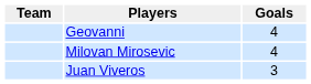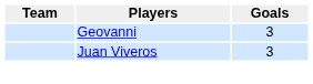 <table width=40%>
 <tr bgcolor=#EFEFEF>
 <th>Team</th>
 <th>Players</th>
 <th>Goals</th>
 </tr>
 <tr bgcolor=#D0E7FF>
 <td align=center></td>
 <td><a href='#'>Geovanni</a></td>
-<td align=center>4</td>
-</tr>
-<tr bgcolor=#D0E7FF>
-<td align=center></td>
-<td><a href='#'>Milovan Mirosevic</a></td>
-<td align=center>4</td>
+<td align=center>3</td>
 </tr>
 <tr bgcolor=#D0E7FF>
 <td align=center></td>
 <td><a href='#'>Juan Viveros</a></td>
 <td align=center>3</td>
 </tr>
 </table>
